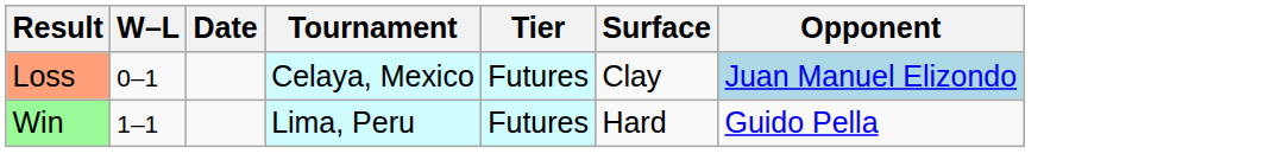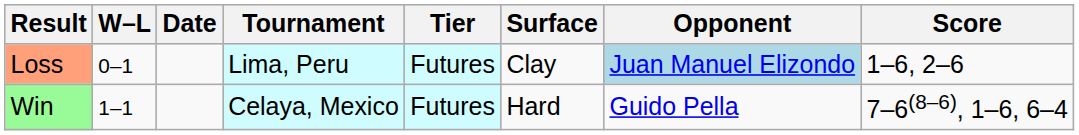 <table class="sortable wikitable">
 <tr>
 <th>Result</th>
 <th class="unsortable">W–L</th>
 <th>Date</th>
 <th>Tournament</th>
 <th>Tier</th>
 <th>Surface</th>
 <th>Opponent</th>
+<th class="unsortable">Score</th>
 </tr>
 <tr>
 <td bgcolor=ffa07a>Loss</td>
 <td><small>0–1</small></td>
 <td></td>
-<td bgcolor=cffcff>Celaya, Mexico</td>
+<td bgcolor=cffcff>Lima, Peru</td>
 <td bgcolor=cffcff>Futures</td>
 <td>Clay</td>
 <td style="background: lightblue;"> <a href='#'>Juan Manuel Elizondo</a></td>
+<td>1–6, 2–6</td>
 </tr>
 <tr>
 <td bgcolor=98fb98>Win</td>
 <td><small>1–1</small></td>
 <td></td>
-<td bgcolor=cffcff>Lima, Peru</td>
+<td bgcolor=cffcff>Celaya, Mexico</td>
 <td bgcolor=cffcff>Futures</td>
 <td>Hard</td>
 <td> <a href='#'>Guido Pella</a></td>
+<td>7–6<sup>(8–6)</sup>, 1–6, 6–4</td>
 </tr>
 </table>
